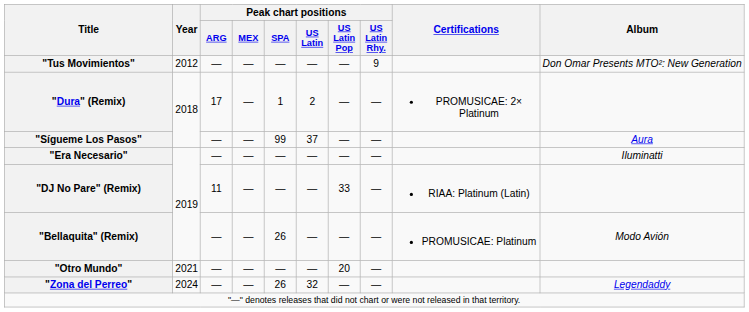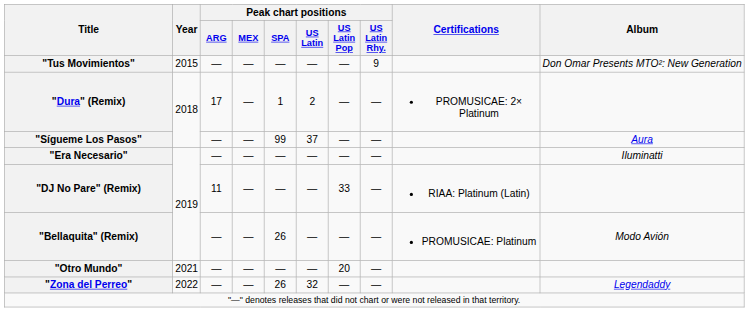 <table class="wikitable plainrowheaders" style="text-align:center;">
 <tr>
 <th scope="col" rowspan="2" style="width:16em;">Title</th>
 <th scope="col" rowspan="2" style="width:1em;">Year</th>
 <th scope="col" colspan="6">Peak chart positions</th>
 <th scope="col" rowspan="2" style="width:14em;"><a href='#'>Certifications</a></th>
 <th scope="col" rowspan="2">Album</th>
 </tr>
 <tr>
 <th scope="col" style="width:3em;font-size:90%;"><a href='#'>ARG</a><br></th>
 <th scope="col" style="width:3em;font-size:90%;"><a href='#'>MEX</a><br></th>
 <th scope="col" style="width:3em;font-size:90%;"><a href='#'>SPA</a><br></th>
 <th scope="col" style="width:3em;font-size:90%;"><a href='#'>US<br>Latin</a><br></th>
 <th scope="col" style="width:3em;font-size:90%;"><a href='#'>US<br>Latin<br>Pop</a><br></th>
 <th scope="col" style="width:3em;font-size:90%;"><a href='#'>US<br>Latin<br>Rhy.</a><br></th>
 </tr>
 <tr>
 <th scope="row">"Tus Movimientos"<br></th>
-<td>2012</td>
+<td>2015</td>
 <td>—</td>
 <td>—</td>
 <td>—</td>
 <td>—</td>
 <td>—</td>
 <td>9</td>
 <td></td>
 <td><em>Don Omar Presents MTO²: New Generation</em></td>
 </tr>
 <tr>
 <th scope="row">"<a href='#'>Dura</a>" (Remix)<br></th>
 <td rowspan="2">2018</td>
 <td>17</td>
 <td>—</td>
 <td>1</td>
 <td>2</td>
 <td>—</td>
 <td>—</td>
 <td><br><ul><li>PROMUSICAE: 2× Platinum</li></ul></td>
 <td></td>
 </tr>
 <tr>
 <th scope="row">"Sígueme Los Pasos"<br></th>
 <td>—</td>
 <td>—</td>
 <td>99</td>
 <td>37</td>
 <td>—</td>
 <td>—</td>
 <td></td>
 <td><em><a href='#'>Aura</a></em></td>
 </tr>
 <tr>
 <th scope="row">"Era Necesario"</th>
 <td rowspan="3">2019</td>
 <td>—</td>
 <td>—</td>
 <td>—</td>
 <td>—</td>
 <td>—</td>
 <td>—</td>
 <td></td>
 <td><em>Iluminatti</em></td>
 </tr>
 <tr>
 <th scope="row">"DJ No Pare" (Remix)<br></th>
 <td>11</td>
 <td>—</td>
 <td>—</td>
 <td>—</td>
 <td>33</td>
 <td>—</td>
 <td><br><ul><li>RIAA: Platinum <span>(Latin)</span></li></ul></td>
 <td></td>
 </tr>
 <tr>
 <th scope="row">"Bellaquita" (Remix)<br></th>
 <td>—</td>
 <td>—</td>
 <td>26</td>
 <td>—</td>
 <td>—</td>
 <td>—</td>
 <td><br><ul><li>PROMUSICAE: Platinum</li></ul></td>
 <td><em>Modo Avión</em></td>
 </tr>
 <tr>
 <th scope="row">"Otro Mundo"</th>
 <td>2021</td>
 <td>—</td>
 <td>—</td>
 <td>—</td>
 <td>—</td>
 <td>20</td>
 <td>—</td>
 <td></td>
 <td></td>
 </tr>
 <tr>
 <th scope="row">"<a href='#'>Zona del Perreo</a>"<br></th>
-<td>2024</td>
+<td>2022</td>
 <td>—</td>
 <td>—</td>
 <td>26</td>
 <td>32</td>
 <td>—</td>
 <td>—</td>
 <td></td>
 <td><em><a href='#'>Legendaddy</a></em></td>
 </tr>
 <tr>
 <td colspan="14" style="text-align:center; font-size:85%;">"—" denotes releases that did not chart or were not released in that territory.</td>
 </tr>
 </table>
